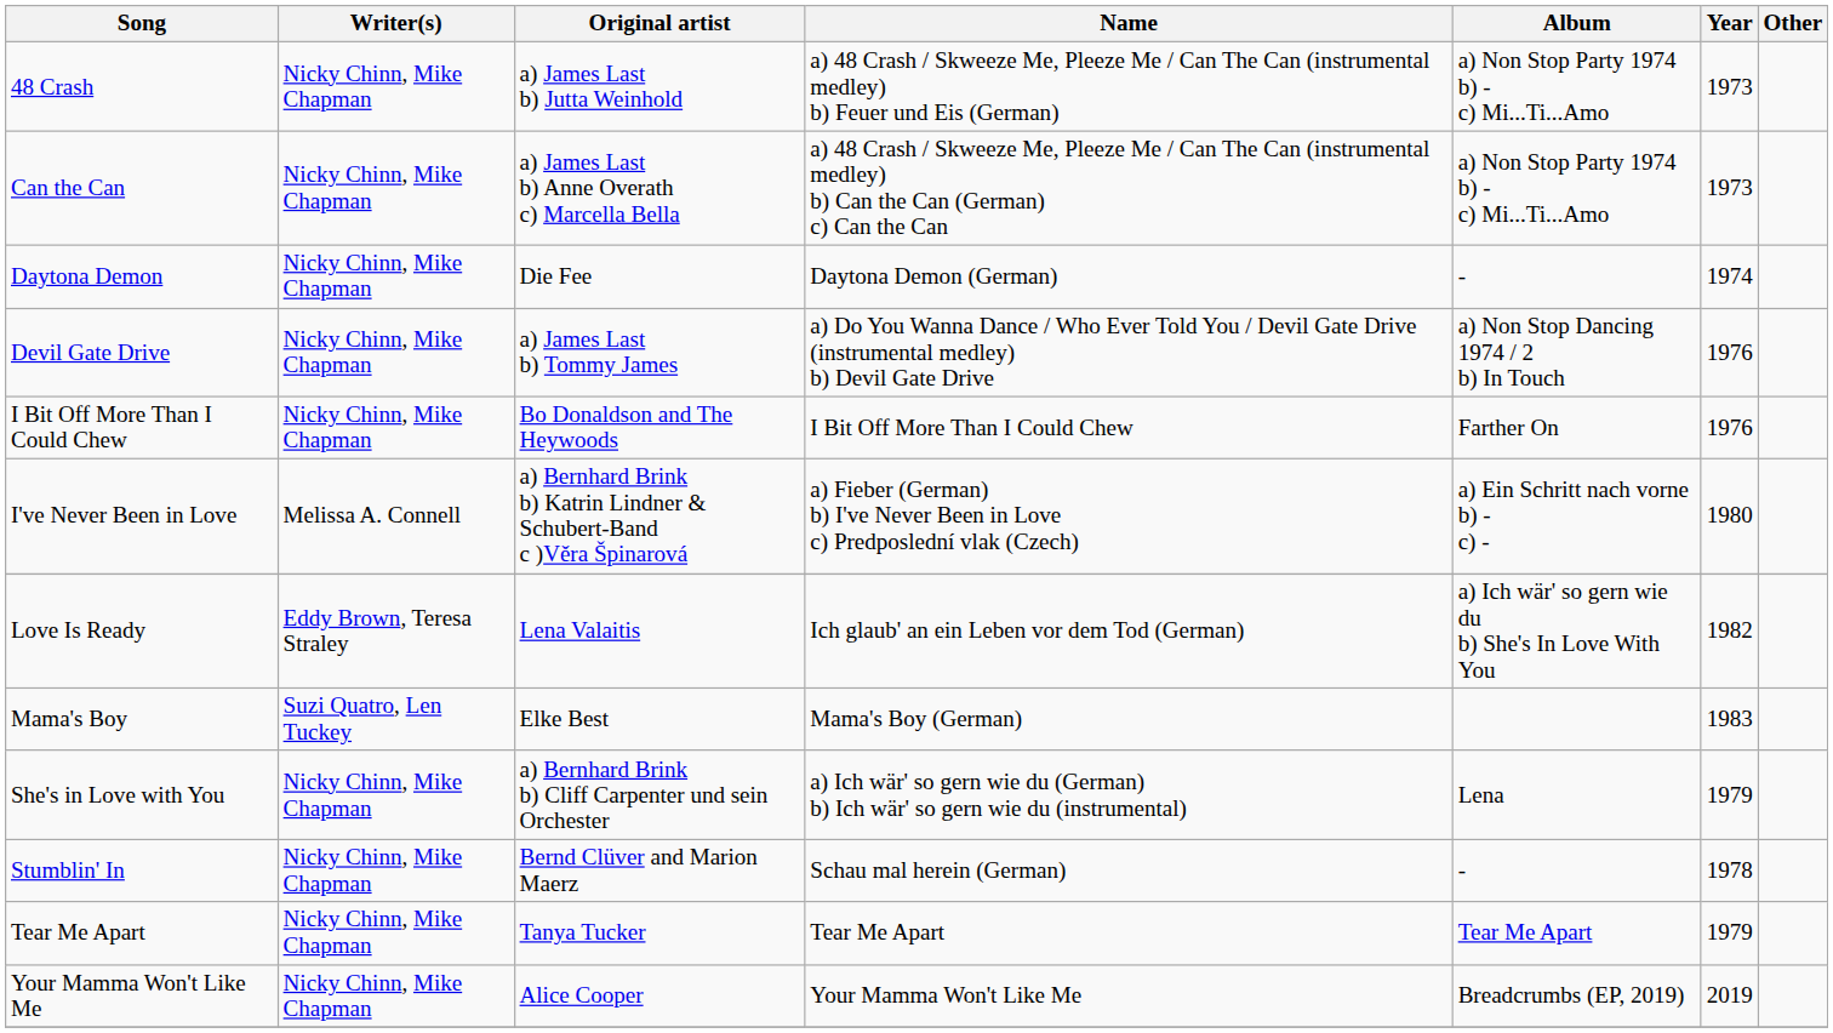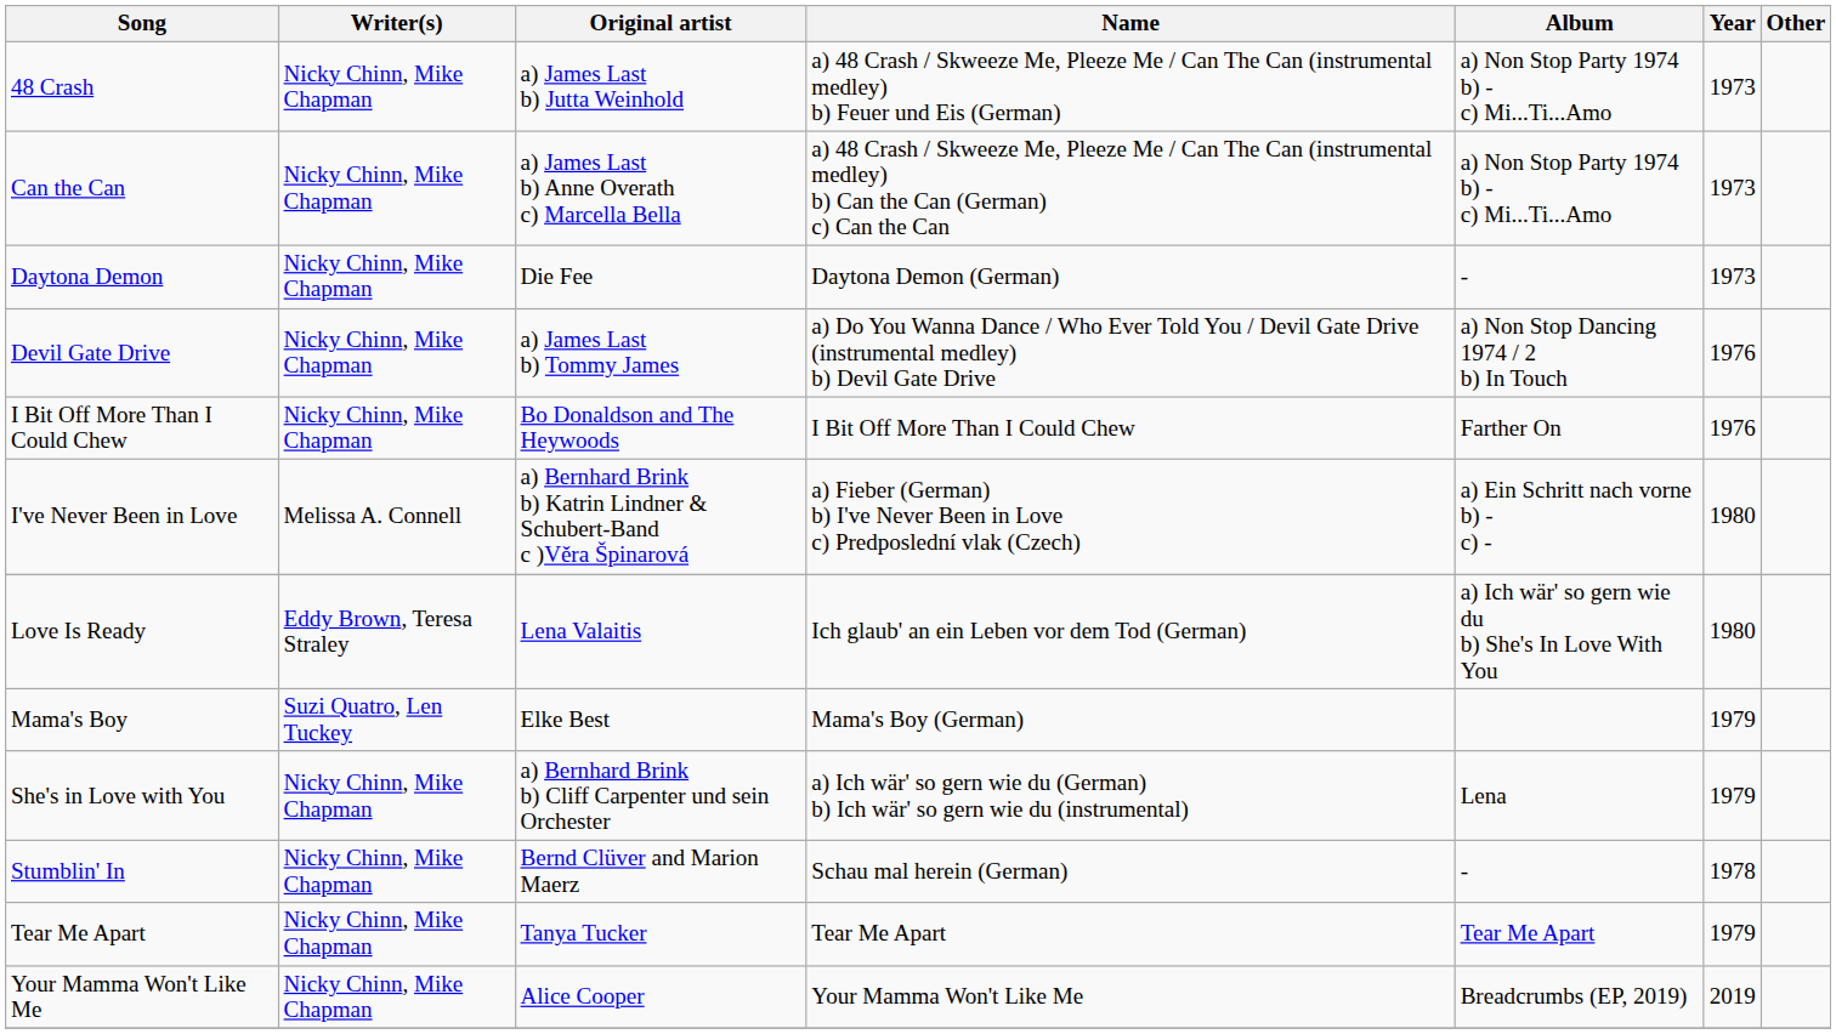 <table class="wikitable sortable" style="margin:0.5em auto; clear: both; text-align: left; width:100%">
 <tr>
 <th>Song</th>
 <th>Writer(s)</th>
 <th>Original artist</th>
 <th>Name</th>
 <th>Album</th>
 <th>Year</th>
 <th>Other</th>
 </tr>
 <tr>
 <td><a href='#'>48 Crash</a></td>
 <td><a href='#'>Nicky Chinn</a>, <a href='#'>Mike Chapman</a></td>
 <td>a) <a href='#'>James Last</a><br>b) <a href='#'>Jutta Weinhold</a></td>
 <td>a) 48 Crash / Skweeze Me, Pleeze Me / Can The Can (instrumental medley) <br>b) Feuer und Eis (German)</td>
 <td>a) Non Stop Party 1974  <br>b) - <br> c) Mi...Ti...Amo</td>
 <td>1973</td>
 <td></td>
 </tr>
 <tr>
 <td><a href='#'>Can the Can</a></td>
 <td><a href='#'>Nicky Chinn</a>, <a href='#'>Mike Chapman</a></td>
 <td>a) <a href='#'>James Last</a><br>b) Anne Overath <br> c) <a href='#'>Marcella Bella</a></td>
 <td>a) 48 Crash / Skweeze Me, Pleeze Me / Can The Can (instrumental medley) <br>b) Can the Can (German)<br>c) Can the Can</td>
 <td>a) Non Stop Party 1974 <br> b) - <br> c) Mi...Ti...Amo</td>
 <td>1973</td>
 <td></td>
 </tr>
 <tr>
 <td><a href='#'>Daytona Demon</a></td>
 <td><a href='#'>Nicky Chinn</a>, <a href='#'>Mike Chapman</a></td>
 <td>Die Fee</td>
 <td>Daytona Demon (German)</td>
 <td>-</td>
-<td>1974</td>
+<td>1973</td>
 <td></td>
 </tr>
 <tr>
 <td><a href='#'>Devil Gate Drive</a></td>
 <td><a href='#'>Nicky Chinn</a>, <a href='#'>Mike Chapman</a></td>
 <td>a) <a href='#'>James Last</a><br>b) <a href='#'>Tommy James</a></td>
 <td>a) Do You Wanna Dance / Who Ever Told You / Devil Gate Drive (instrumental medley)<br>b) Devil Gate Drive</td>
 <td>a) Non Stop Dancing 1974 / 2 <br>b) In Touch</td>
 <td>1976</td>
 <td></td>
 </tr>
 <tr>
 <td>I Bit Off More Than I Could Chew</td>
 <td><a href='#'>Nicky Chinn</a>, <a href='#'>Mike Chapman</a></td>
 <td><a href='#'>Bo Donaldson and The Heywoods</a></td>
 <td>I Bit Off More Than I Could Chew</td>
 <td>Farther On</td>
 <td>1976</td>
 <td></td>
 </tr>
 <tr>
 <td>I've Never Been in Love</td>
 <td>Melissa A. Connell</td>
 <td>a) <a href='#'>Bernhard Brink</a> <br>b) Katrin Lindner & Schubert-Band <br>c )<a href='#'>Věra Špinarová</a></td>
 <td>a) Fieber (German) <br>b) I've Never Been in Love <br> c) Predposlední vlak (Czech)</td>
 <td>a) Ein Schritt nach vorne <br>b) - <br> c) -</td>
 <td>1980</td>
 <td></td>
 </tr>
 <tr>
 </tr>
 <tr>
 <td>Love Is Ready</td>
 <td><a href='#'>Eddy Brown</a>, Teresa Straley</td>
 <td><a href='#'>Lena Valaitis</a></td>
 <td>Ich glaub' an ein Leben vor dem Tod (German)</td>
 <td>a) Ich wär' so gern wie du<br>b) She's In Love With You</td>
-<td>1982</td>
+<td>1980</td>
 <td></td>
 </tr>
 <tr>
 <td>Mama's Boy</td>
 <td><a href='#'>Suzi Quatro</a>, <a href='#'>Len Tuckey</a></td>
 <td>Elke Best</td>
 <td>Mama's Boy (German)</td>
 <td></td>
-<td>1983</td>
+<td>1979</td>
 <td></td>
 </tr>
 <tr>
 <td>She's in Love with You</td>
 <td><a href='#'>Nicky Chinn</a>, <a href='#'>Mike Chapman</a></td>
 <td>a) <a href='#'>Bernhard Brink</a><br>b) Cliff Carpenter und sein Orchester</td>
 <td>a) Ich wär' so gern wie du (German)<br>b) Ich wär' so gern wie du (instrumental)</td>
 <td>Lena</td>
 <td>1979</td>
 <td></td>
 </tr>
 <tr>
 <td><a href='#'>Stumblin' In</a></td>
 <td><a href='#'>Nicky Chinn</a>, <a href='#'>Mike Chapman</a></td>
 <td><a href='#'>Bernd Clüver</a> and Marion Maerz</td>
 <td>Schau mal herein (German)</td>
 <td>-</td>
 <td>1978</td>
 <td></td>
 </tr>
 <tr>
 <td>Tear Me Apart</td>
 <td><a href='#'>Nicky Chinn</a>, <a href='#'>Mike Chapman</a></td>
 <td><a href='#'>Tanya Tucker</a></td>
 <td>Tear Me Apart</td>
 <td><a href='#'>Tear Me Apart</a></td>
 <td>1979</td>
 <td></td>
 </tr>
 <tr>
 <td>Your Mamma Won't Like Me</td>
 <td><a href='#'>Nicky Chinn</a>, <a href='#'>Mike Chapman</a></td>
 <td><a href='#'>Alice Cooper</a></td>
 <td>Your Mamma Won't Like Me</td>
 <td>Breadcrumbs (EP, 2019)</td>
 <td>2019</td>
 <td></td>
 </tr>
 <tr>
 </tr>
 </table>
